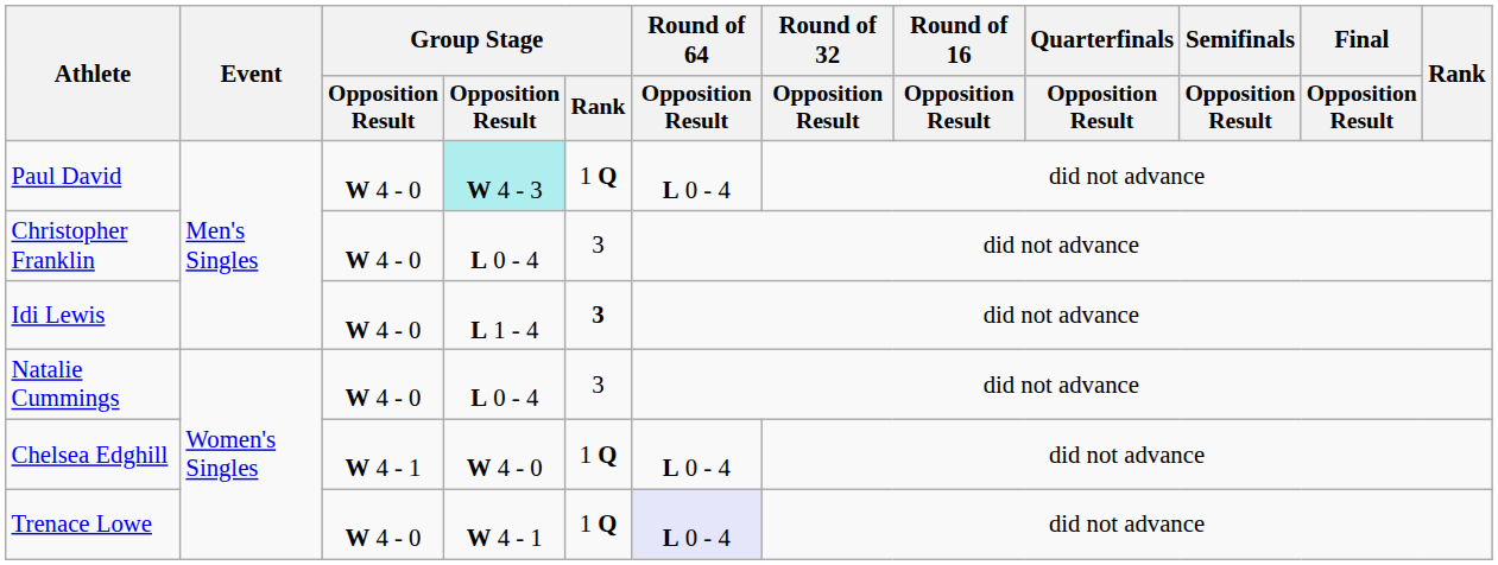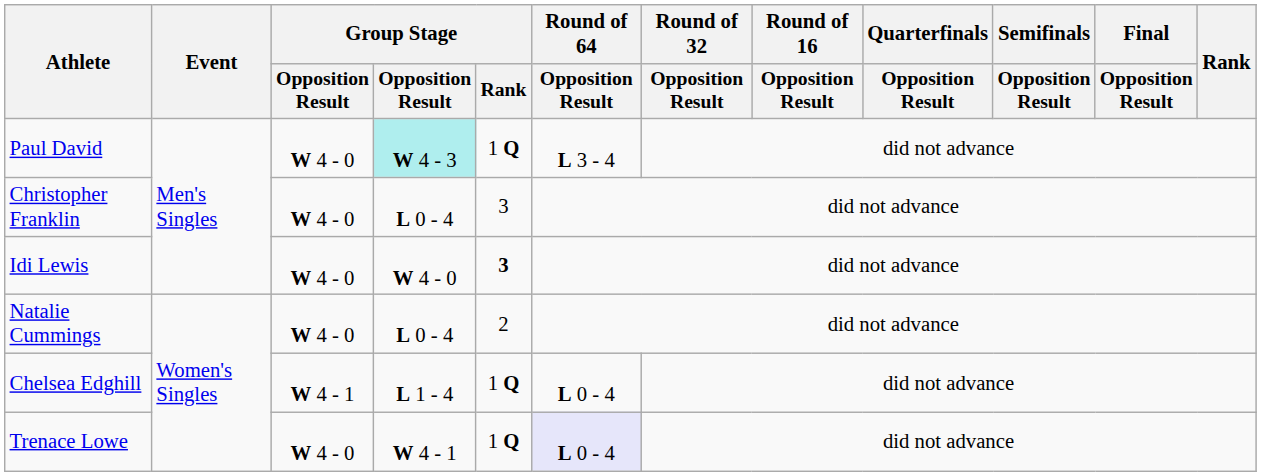 <table class="wikitable" style="font-size:90%">
 <tr>
 <th rowspan=2>Athlete</th>
 <th rowspan=2>Event</th>
 <th colspan=3>Group Stage</th>
 <th>Round of 64</th>
 <th>Round of 32</th>
 <th>Round of 16</th>
 <th>Quarterfinals</th>
 <th>Semifinals</th>
 <th>Final</th>
 <th rowspan=2>Rank</th>
 </tr>
 <tr style="font-size:95%">
 <th>Opposition<br>Result</th>
 <th>Opposition<br>Result</th>
 <th>Rank</th>
 <th>Opposition<br>Result</th>
 <th>Opposition<br>Result</th>
 <th>Opposition<br>Result</th>
 <th>Opposition<br>Result</th>
 <th>Opposition<br>Result</th>
 <th>Opposition<br>Result</th>
 </tr>
 <tr align=center>
 <td align=left><a href='#'>Paul David</a></td>
 <td align=left rowspan="3"><a href='#'>Men's Singles</a></td>
 <td><br><strong>W</strong> 4 - 0</td>
 <td style="background: paleturquoise;"><br><strong>W</strong> 4 - 3</td>
 <td>1 <strong>Q</strong></td>
-<td><br><strong>L</strong> 0 - 4</td>
+<td><br><strong>L</strong> 3 - 4</td>
 <td colspan=6>did not advance</td>
 </tr>
 <tr align=center>
 <td align=left><a href='#'>Christopher Franklin</a></td>
 <td><br><strong>W</strong> 4 - 0</td>
 <td><br><strong>L</strong> 0 - 4</td>
 <td>3</td>
 <td colspan=7>did not advance</td>
 </tr>
 <tr align=center>
 <td align=left><a href='#'>Idi Lewis</a></td>
 <td><br><strong>W</strong> 4 - 0</td>
-<td><br><strong>L</strong> 1 - 4</td>
+<td><br><strong>W</strong> 4 - 0</td>
 <td><strong>3</strong></td>
 <td colspan=7>did not advance</td>
 </tr>
 <tr align=center>
 <td align=left><a href='#'>Natalie Cummings</a></td>
 <td align=left rowspan="3"><a href='#'>Women's Singles</a></td>
 <td><br><strong>W</strong> 4 - 0</td>
 <td><br><strong>L</strong> 0 - 4</td>
-<td>3</td>
+<td>2</td>
 <td colspan=7>did not advance</td>
 </tr>
 <tr align=center>
 <td align=left><a href='#'>Chelsea Edghill</a></td>
 <td><br><strong>W</strong> 4 - 1</td>
-<td><br><strong>W</strong> 4 - 0</td>
+<td><br><strong>L</strong> 1 - 4</td>
 <td>1 <strong>Q</strong></td>
 <td><br><strong>L</strong> 0 - 4</td>
 <td colspan=6>did not advance</td>
 </tr>
 <tr align=center>
 <td align=left><a href='#'>Trenace Lowe</a></td>
 <td><br><strong>W</strong> 4 - 0</td>
 <td><br><strong>W</strong> 4 - 1</td>
 <td>1 <strong>Q</strong></td>
 <td style="background: lavender;"><br><strong>L</strong> 0 - 4</td>
 <td colspan=6>did not advance</td>
 </tr>
 </table>
